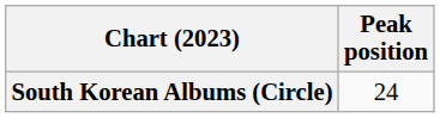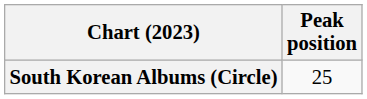 <table class="wikitable plainrowheaders" style="text-align:center">
 <tr>
 <th scope="col">Chart (2023)</th>
 <th scope="col">Peak<br>position</th>
 </tr>
 <tr>
 <th scope="row">South Korean Albums (Circle)</th>
-<td>24</td>
+<td>25</td>
 </tr>
 </table>
